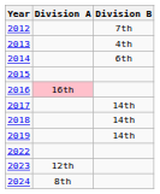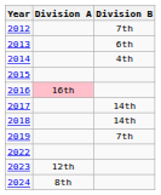 <table class="wikitable" style="text-align:center">
 <tr>
 <th>Year</th>
 <th>Division A</th>
 <th>Division B</th>
 </tr>
 <tr>
 <td><a href='#'>2012</a></td>
 <td></td>
 <td>7th</td>
 </tr>
 <tr>
 <td><a href='#'>2013</a></td>
 <td></td>
-<td>4th</td>
+<td>6th</td>
 </tr>
 <tr>
 <td><a href='#'>2014</a></td>
 <td></td>
-<td>6th</td>
+<td>4th</td>
 </tr>
 <tr>
 <td><a href='#'>2015</a></td>
 <td></td>
 <td></td>
 </tr>
 <tr>
 <td><a href='#'>2016</a></td>
 <td style="background: pink;">16th</td>
 <td></td>
 </tr>
 <tr>
 <td><a href='#'>2017</a></td>
 <td></td>
 <td>14th</td>
 </tr>
 <tr>
 <td><a href='#'>2018</a></td>
 <td></td>
 <td>14th</td>
 </tr>
 <tr>
 <td><a href='#'>2019</a></td>
 <td></td>
-<td>14th</td>
+<td>7th</td>
 </tr>
 <tr>
 <td><a href='#'>2022</a></td>
 <td></td>
 <td></td>
 </tr>
 <tr>
 <td><a href='#'>2023</a></td>
 <td>12th</td>
 <td></td>
 </tr>
 <tr>
 <td><a href='#'>2024</a></td>
 <td>8th</td>
 <td></td>
 </tr>
 </table>
